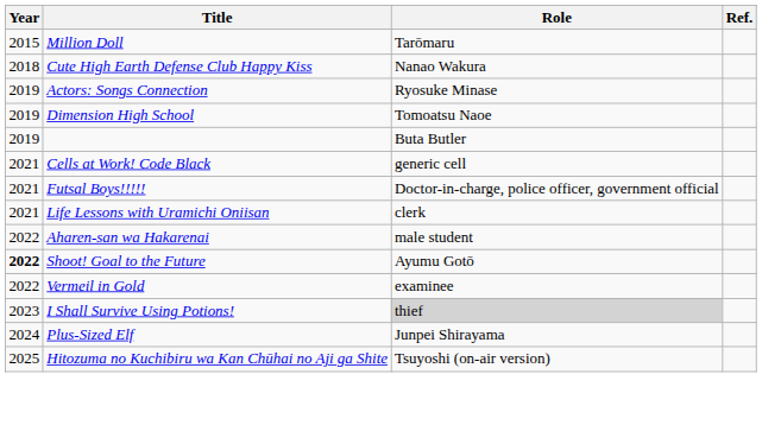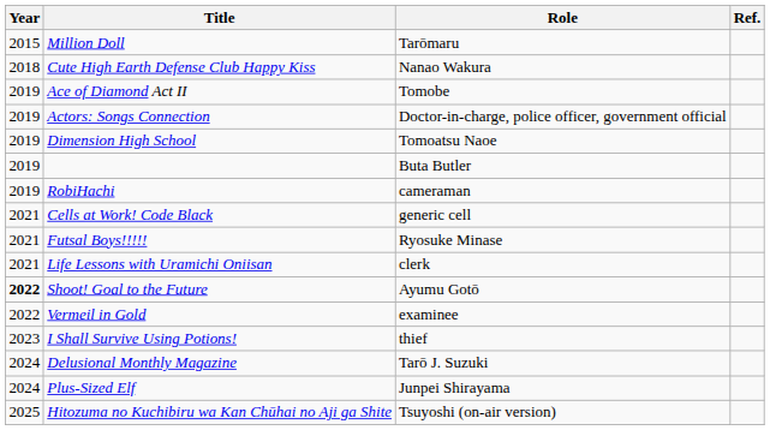 <table class="wikitable sortable plainrowheaders">
 <tr>
 <th scope="col">Year</th>
 <th scope="col">Title</th>
 <th scope="col">Role</th>
 <th scope="col" class="unsortable">Ref.</th>
 </tr>
 <tr>
 <td>2015</td>
 <td><em><a href='#'>Million Doll</a></em></td>
 <td>Tarōmaru</td>
 <td></td>
 </tr>
 <tr>
 <td>2018</td>
 <td><em><a href='#'>Cute High Earth Defense Club Happy Kiss</a></em></td>
 <td>Nanao Wakura</td>
 <td></td>
 </tr>
 <tr>
 <td>2019</td>
+<td><em><a href='#'>Ace of Diamond</a> Act II</em></td>
+<td>Tomobe</td>
+<td></td>
+</tr>
+<tr>
+<td>2019</td>
 <td><em><a href='#'>Actors: Songs Connection</a></em></td>
-<td>Ryosuke Minase</td>
+<td>Doctor-in-charge, police officer, government official</td>
 <td></td>
 </tr>
 <tr>
 <td>2019</td>
 <td><em><a href='#'>Dimension High School</a></em></td>
 <td>Tomoatsu Naoe</td>
 <td></td>
 </tr>
 <tr>
 <td>2019</td>
 <td></td>
 <td>Buta Butler</td>
 <td></td>
 </tr>
 <tr>
+<td>2019</td>
+<td><em><a href='#'>RobiHachi</a></em></td>
+<td>cameraman</td>
+<td></td>
+</tr>
+<tr>
 <td>2021</td>
 <td><em><a href='#'>Cells at Work! Code Black</a></em></td>
 <td>generic cell</td>
 <td></td>
 </tr>
 <tr>
 <td>2021</td>
 <td><em><a href='#'>Futsal Boys!!!!!</a></em></td>
-<td>Doctor-in-charge, police officer, government official</td>
+<td>Ryosuke Minase</td>
 <td></td>
 </tr>
 <tr>
 <td>2021</td>
 <td><em><a href='#'>Life Lessons with Uramichi Oniisan</a></em></td>
 <td>clerk</td>
-<td></td>
-</tr>
-<tr>
-<td>2022</td>
-<td><em><a href='#'>Aharen-san wa Hakarenai</a></em></td>
-<td>male student</td>
 <td></td>
 </tr>
 <tr>
 <td><strong>2022</strong></td>
 <td><em><a href='#'>Shoot! Goal to the Future</a></em></td>
 <td>Ayumu Gotō</td>
 <td></td>
 </tr>
 <tr>
 <td>2022</td>
 <td><em><a href='#'>Vermeil in Gold</a></em></td>
 <td>examinee</td>
 <td></td>
 </tr>
 <tr>
 <td>2023</td>
 <td><em><a href='#'>I Shall Survive Using Potions!</a></em></td>
-<td style="background: lightgrey;">thief</td>
+<td>thief</td>
+<td></td>
+</tr>
+<tr>
+<td>2024</td>
+<td><em><a href='#'>Delusional Monthly Magazine</a></em></td>
+<td>Tarō J. Suzuki</td>
 <td></td>
 </tr>
 <tr>
 <td>2024</td>
 <td><em><a href='#'>Plus-Sized Elf</a></em></td>
 <td>Junpei Shirayama</td>
 <td></td>
 </tr>
 <tr>
 <td>2025</td>
 <td><em><a href='#'>Hitozuma no Kuchibiru wa Kan Chūhai no Aji ga Shite</a></em></td>
 <td>Tsuyoshi (on-air version)</td>
 <td></td>
 </tr>
 </table>
